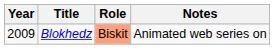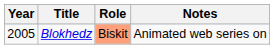 <table class="wikitable plainrowheaders">
 <tr style="background:#b0c4de; text-align:center;">
 <th>Year</th>
 <th>Title</th>
 <th>Role</th>
 <th>Notes</th>
 </tr>
 <tr>
-<td>2009</td>
+<td>2005</td>
 <td><em><a href='#'>Blokhedz</a></em></td>
 <td style="background: lightsalmon;">Biskit</td>
 <td>Animated web series on </td>
 </tr>
 </table>
